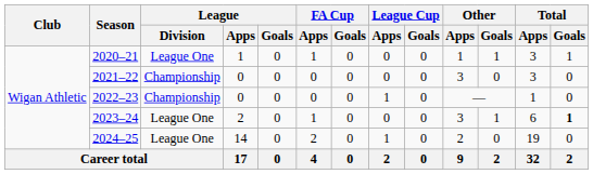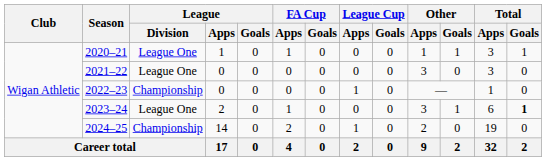 <table class="wikitable" style="text-align:center">
 <tr>
 <th rowspan="2">Club</th>
 <th rowspan="2">Season</th>
 <th colspan="3">League</th>
 <th colspan="2"><a href='#'>FA Cup</a></th>
 <th colspan="2"><a href='#'>League Cup</a></th>
 <th colspan="2">Other</th>
 <th colspan="2">Total</th>
 </tr>
 <tr>
 <th>Division</th>
 <th>Apps</th>
 <th>Goals</th>
 <th>Apps</th>
 <th>Goals</th>
 <th>Apps</th>
 <th>Goals</th>
 <th>Apps</th>
 <th>Goals</th>
 <th>Apps</th>
 <th>Goals</th>
 </tr>
 <tr>
 <td rowspan="5"><a href='#'>Wigan Athletic</a></td>
 <td><a href='#'>2020–21</a></td>
 <td><a href='#'>League One</a></td>
 <td>1</td>
 <td>0</td>
 <td>1</td>
 <td>0</td>
 <td>0</td>
 <td>0</td>
 <td>1</td>
 <td>1</td>
 <td>3</td>
 <td>1</td>
 </tr>
 <tr>
 <td><a href='#'>2021–22</a></td>
-<td><a href='#'>Championship</a></td>
+<td>League One</td>
 <td>0</td>
 <td>0</td>
 <td>0</td>
 <td>0</td>
 <td>0</td>
 <td>0</td>
 <td>3</td>
 <td>0</td>
 <td>3</td>
 <td>0</td>
 </tr>
 <tr>
 <td><a href='#'>2022–23</a></td>
 <td><a href='#'>Championship</a></td>
 <td>0</td>
 <td>0</td>
 <td>0</td>
 <td>0</td>
 <td>1</td>
 <td>0</td>
 <td colspan="2">—</td>
 <td>1</td>
 <td>0</td>
 </tr>
 <tr>
 <td><a href='#'>2023–24</a></td>
 <td>League One</td>
 <td>2</td>
 <td>0</td>
 <td>1</td>
 <td>0</td>
 <td>0</td>
 <td>0</td>
 <td>3</td>
 <td>1</td>
 <td>6</td>
 <td><strong>1</strong></td>
 </tr>
 <tr>
 <td><a href='#'>2024–25</a></td>
-<td>League One</td>
+<td><a href='#'>Championship</a></td>
 <td>14</td>
 <td>0</td>
 <td>2</td>
 <td>0</td>
 <td>1</td>
 <td>0</td>
 <td>2</td>
 <td>0</td>
 <td>19</td>
 <td>0</td>
 </tr>
 <tr>
 <th colspan="3">Career total</th>
 <th>17</th>
 <th>0</th>
 <th>4</th>
 <th>0</th>
 <th>2</th>
 <th>0</th>
 <th>9</th>
 <th>2</th>
 <th>32</th>
 <th>2</th>
 </tr>
 </table>
